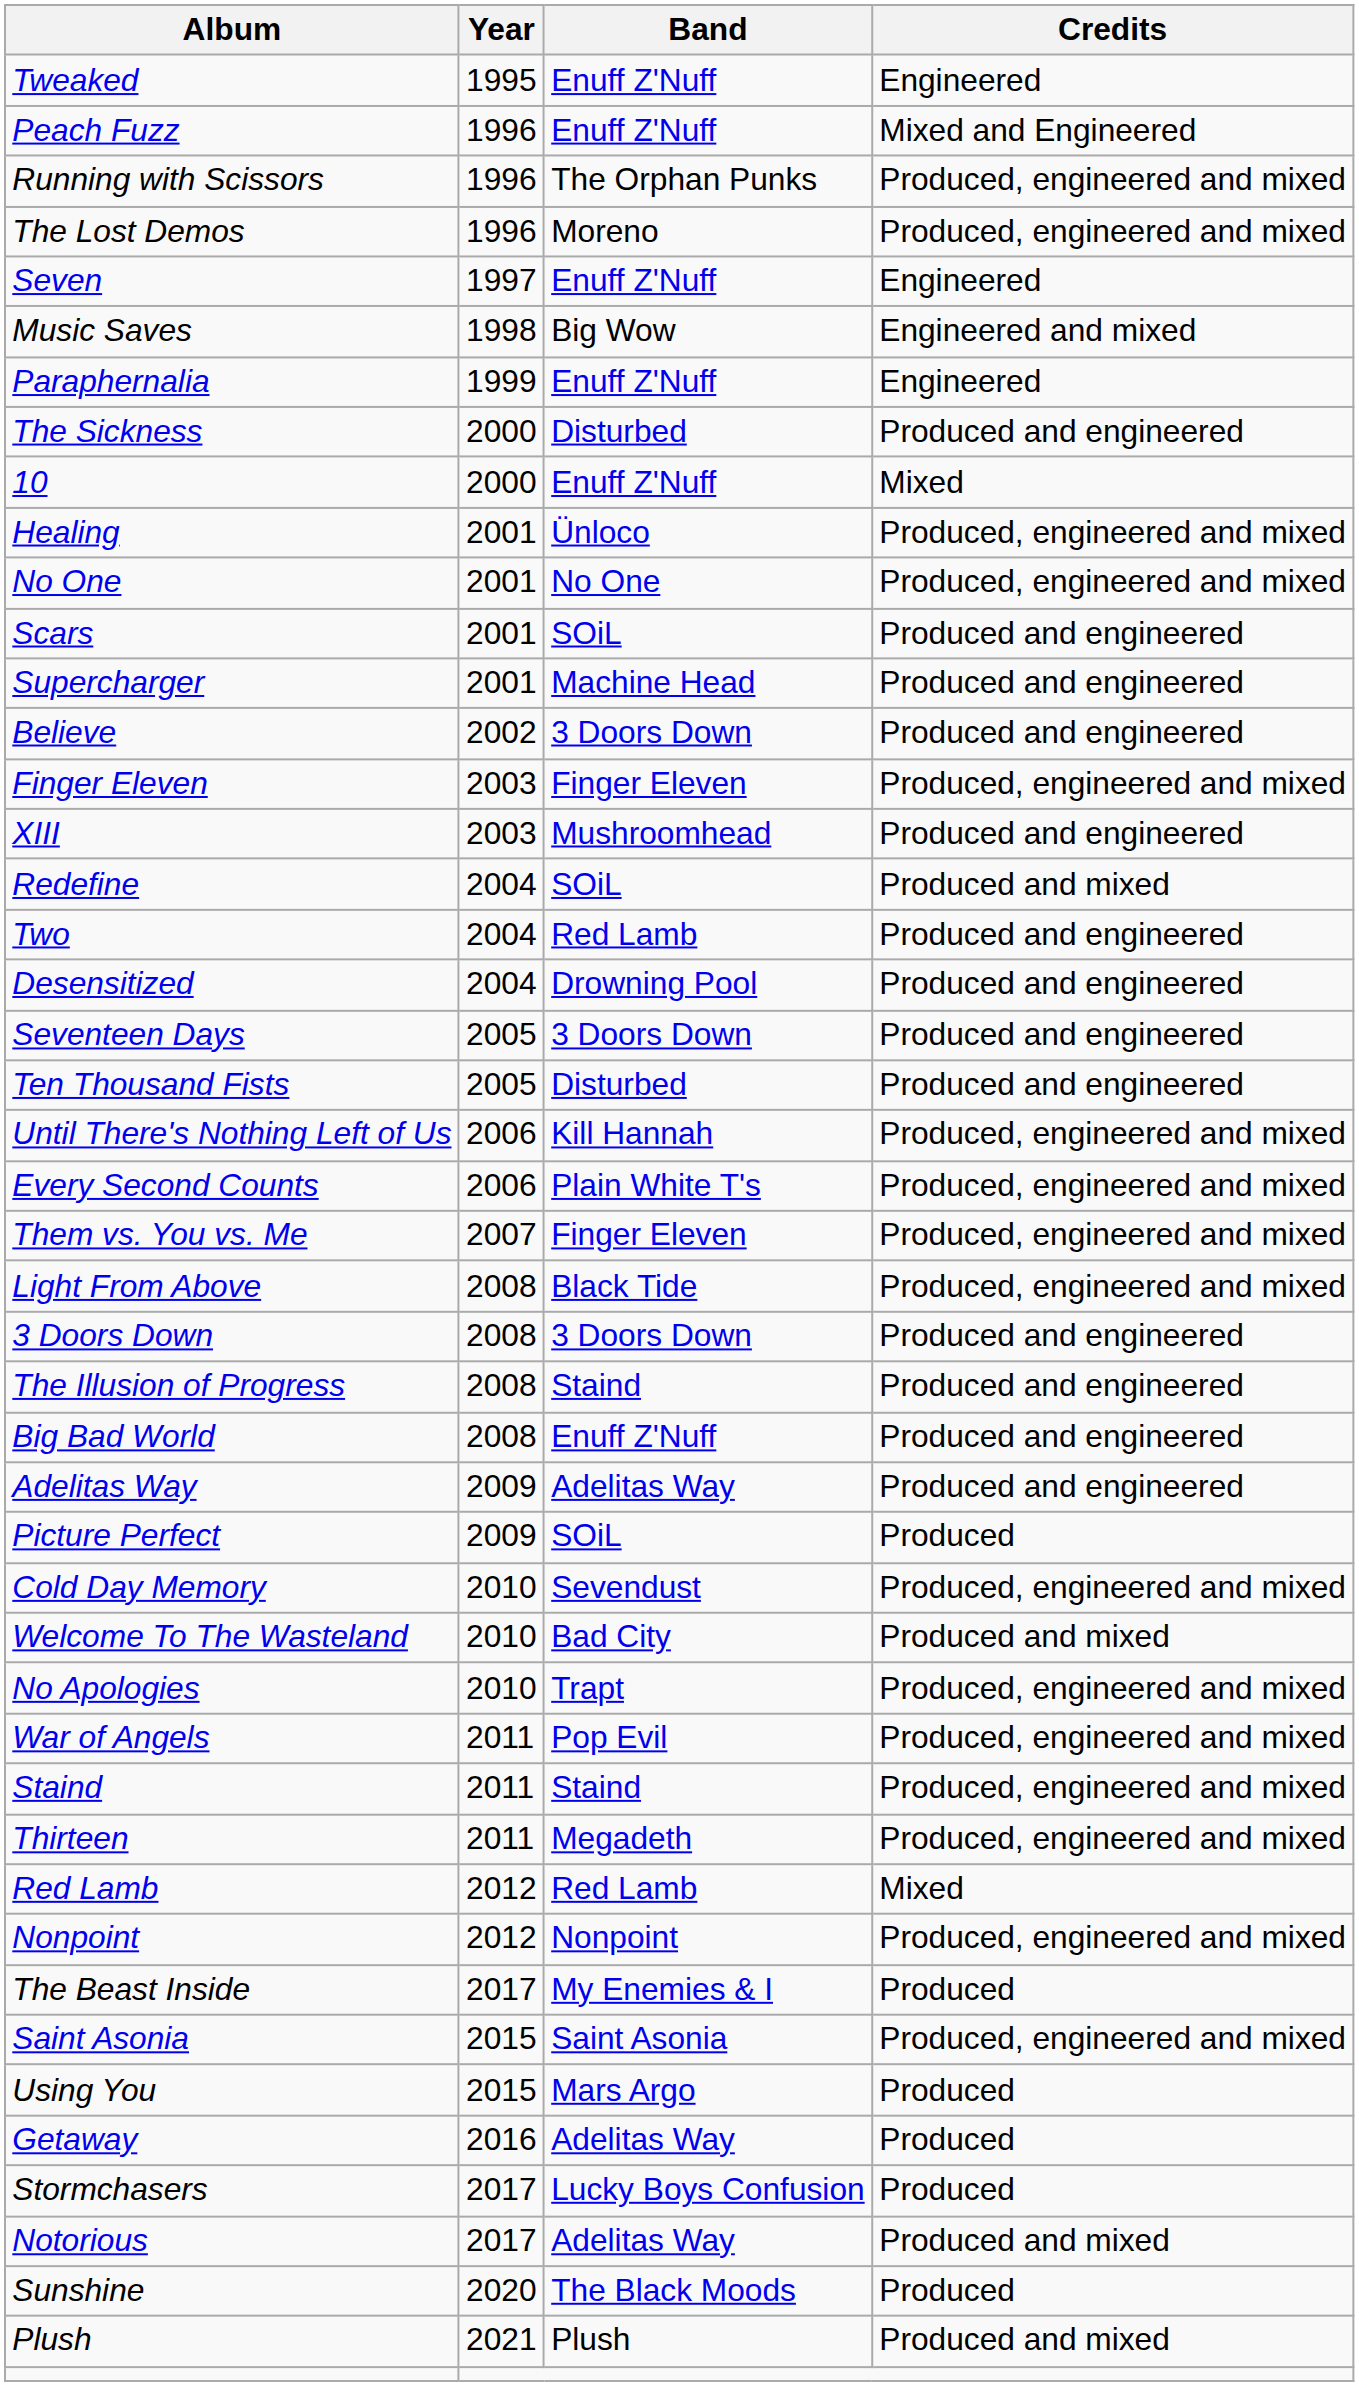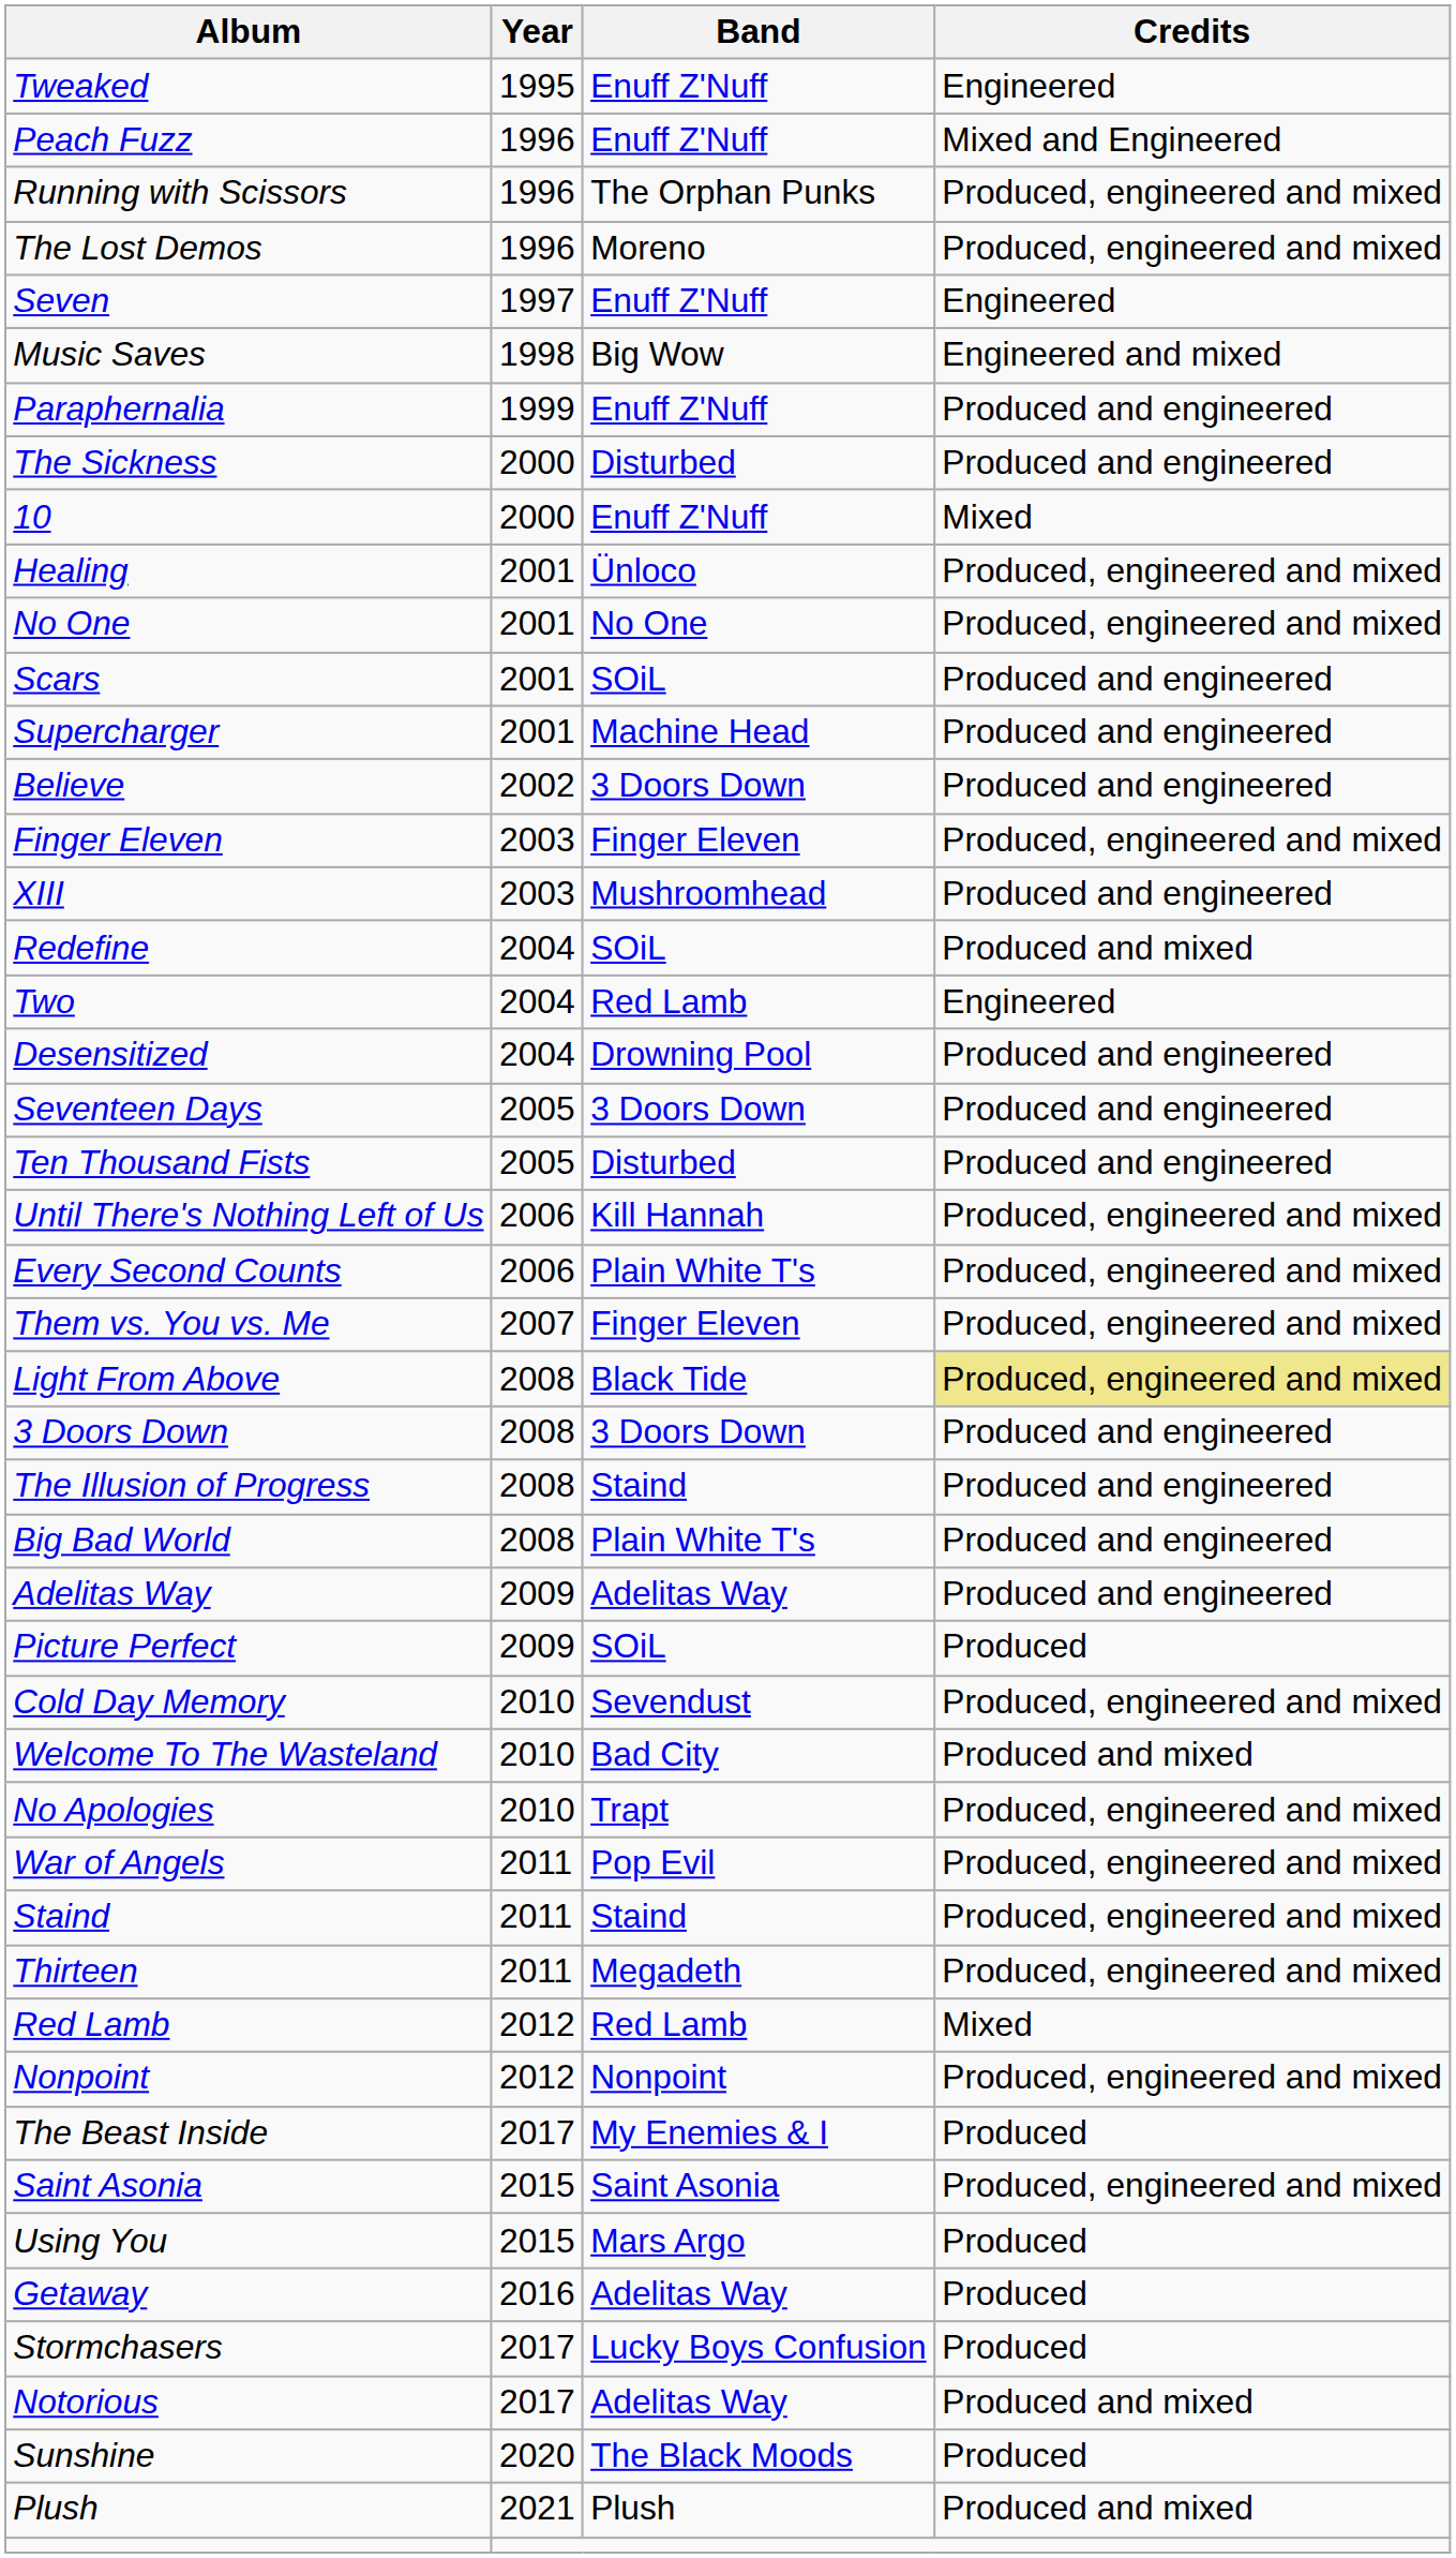 <table class="wikitable sortable">
 <tr>
 <th>Album</th>
 <th>Year</th>
 <th>Band</th>
 <th>Credits</th>
 </tr>
 <tr>
 <td><em><a href='#'>Tweaked</a></em></td>
 <td>1995</td>
 <td><a href='#'>Enuff Z'Nuff</a></td>
 <td>Engineered</td>
 </tr>
 <tr>
 <td><em><a href='#'>Peach Fuzz</a></em></td>
 <td>1996</td>
 <td><a href='#'>Enuff Z'Nuff</a></td>
 <td>Mixed and Engineered</td>
 </tr>
 <tr>
 <td><em>Running with Scissors</em></td>
 <td>1996</td>
 <td>The Orphan Punks</td>
 <td>Produced, engineered and mixed</td>
 </tr>
 <tr>
 <td><em>The Lost Demos</em></td>
 <td>1996</td>
 <td>Moreno</td>
 <td>Produced, engineered and mixed</td>
 </tr>
 <tr>
 <td><em><a href='#'>Seven</a></em></td>
 <td>1997</td>
 <td><a href='#'>Enuff Z'Nuff</a></td>
 <td>Engineered</td>
 </tr>
 <tr>
 <td><em>Music Saves</em></td>
 <td>1998</td>
 <td>Big Wow</td>
 <td>Engineered and mixed</td>
 </tr>
 <tr>
 <td><em><a href='#'>Paraphernalia</a></em></td>
 <td>1999</td>
 <td><a href='#'>Enuff Z'Nuff</a></td>
-<td>Engineered</td>
+<td>Produced and engineered</td>
 </tr>
 <tr>
 <td><em><a href='#'>The Sickness</a></em></td>
 <td>2000</td>
 <td><a href='#'>Disturbed</a></td>
 <td>Produced and engineered</td>
 </tr>
 <tr>
 <td><em><a href='#'>10</a></em></td>
 <td>2000</td>
 <td><a href='#'>Enuff Z'Nuff</a></td>
 <td>Mixed</td>
 </tr>
 <tr>
 <td><em><a href='#'>Healing</a></em></td>
 <td>2001</td>
 <td><a href='#'>Ünloco</a></td>
 <td>Produced, engineered and mixed</td>
 </tr>
 <tr>
 <td><em><a href='#'>No One</a></em></td>
 <td>2001</td>
 <td><a href='#'>No One</a></td>
 <td>Produced, engineered and mixed</td>
 </tr>
 <tr>
 <td><em><a href='#'>Scars</a></em></td>
 <td>2001</td>
 <td><a href='#'>SOiL</a></td>
 <td>Produced and engineered</td>
 </tr>
 <tr>
 <td><em><a href='#'>Supercharger</a></em></td>
 <td>2001</td>
 <td><a href='#'>Machine Head</a></td>
 <td>Produced and engineered</td>
 </tr>
 <tr>
 <td><em><a href='#'>Believe</a></em></td>
 <td>2002</td>
 <td><a href='#'>3 Doors Down</a></td>
 <td>Produced and engineered</td>
 </tr>
 <tr>
 <td><em><a href='#'>Finger Eleven</a></em></td>
 <td>2003</td>
 <td><a href='#'>Finger Eleven</a></td>
 <td>Produced, engineered and mixed</td>
 </tr>
 <tr>
 <td><em><a href='#'>XIII</a></em></td>
 <td>2003</td>
 <td><a href='#'>Mushroomhead</a></td>
 <td>Produced and engineered</td>
 </tr>
 <tr>
 <td><em><a href='#'>Redefine</a></em></td>
 <td>2004</td>
 <td><a href='#'>SOiL</a></td>
 <td>Produced and mixed</td>
 </tr>
 <tr>
 <td><em><a href='#'>Two</a></em></td>
 <td>2004</td>
 <td><a href='#'>Red Lamb</a></td>
-<td>Produced and engineered</td>
+<td>Engineered</td>
 </tr>
 <tr>
 <td><em><a href='#'>Desensitized</a></em></td>
 <td>2004</td>
 <td><a href='#'>Drowning Pool</a></td>
 <td>Produced and engineered</td>
 </tr>
 <tr>
 <td><em><a href='#'>Seventeen Days</a></em></td>
 <td>2005</td>
 <td><a href='#'>3 Doors Down</a></td>
 <td>Produced and engineered</td>
 </tr>
 <tr>
 <td><em><a href='#'>Ten Thousand Fists</a></em></td>
 <td>2005</td>
 <td><a href='#'>Disturbed</a></td>
 <td>Produced and engineered</td>
 </tr>
 <tr>
 <td><em><a href='#'>Until There's Nothing Left of Us</a></em></td>
 <td>2006</td>
 <td><a href='#'>Kill Hannah</a></td>
 <td>Produced, engineered and mixed</td>
 </tr>
 <tr>
 <td><em><a href='#'>Every Second Counts</a></em></td>
 <td>2006</td>
 <td><a href='#'>Plain White T's</a></td>
 <td>Produced, engineered and mixed</td>
 </tr>
 <tr>
 <td><em><a href='#'>Them vs. You vs. Me</a></em></td>
 <td>2007</td>
 <td><a href='#'>Finger Eleven</a></td>
 <td>Produced, engineered and mixed</td>
 </tr>
 <tr>
 <td><em><a href='#'>Light From Above</a></em></td>
 <td>2008</td>
 <td><a href='#'>Black Tide</a></td>
-<td>Produced, engineered and mixed</td>
+<td style="background: khaki;">Produced, engineered and mixed</td>
 </tr>
 <tr>
 <td><em><a href='#'>3 Doors Down</a></em></td>
 <td>2008</td>
 <td><a href='#'>3 Doors Down</a></td>
 <td>Produced and engineered</td>
 </tr>
 <tr>
 <td><em><a href='#'>The Illusion of Progress</a></em></td>
 <td>2008</td>
 <td><a href='#'>Staind</a></td>
 <td>Produced and engineered</td>
 </tr>
 <tr>
 <td><em><a href='#'>Big Bad World</a></em></td>
 <td>2008</td>
-<td><a href='#'>Enuff Z'Nuff</a></td>
+<td><a href='#'>Plain White T's</a></td>
 <td>Produced and engineered</td>
 </tr>
 <tr>
 <td><em><a href='#'>Adelitas Way</a></em></td>
 <td>2009</td>
 <td><a href='#'>Adelitas Way</a></td>
 <td>Produced and engineered</td>
 </tr>
 <tr>
 <td><em><a href='#'>Picture Perfect</a></em></td>
 <td>2009</td>
 <td><a href='#'>SOiL</a></td>
 <td>Produced</td>
 </tr>
 <tr>
 <td><em><a href='#'>Cold Day Memory</a></em></td>
 <td>2010</td>
 <td><a href='#'>Sevendust</a></td>
 <td>Produced, engineered and mixed</td>
 </tr>
 <tr>
 <td><em><a href='#'>Welcome To The Wasteland</a></em></td>
 <td>2010</td>
 <td><a href='#'>Bad City</a></td>
 <td>Produced and mixed</td>
 </tr>
 <tr>
 <td><em><a href='#'>No Apologies</a></em></td>
 <td>2010</td>
 <td><a href='#'>Trapt</a></td>
 <td>Produced, engineered and mixed</td>
 </tr>
 <tr>
 <td><em><a href='#'>War of Angels</a></em></td>
 <td>2011</td>
 <td><a href='#'>Pop Evil</a></td>
 <td>Produced, engineered and mixed</td>
 </tr>
 <tr>
 <td><em><a href='#'>Staind</a></em></td>
 <td>2011</td>
 <td><a href='#'>Staind</a></td>
 <td>Produced, engineered and mixed</td>
 </tr>
 <tr>
 <td><em><a href='#'>Thirteen</a></em></td>
 <td>2011</td>
 <td><a href='#'>Megadeth</a></td>
 <td>Produced, engineered and mixed</td>
 </tr>
 <tr>
 <td><em><a href='#'>Red Lamb</a></em></td>
 <td>2012</td>
 <td><a href='#'>Red Lamb</a></td>
 <td>Mixed</td>
 </tr>
 <tr>
 <td><em><a href='#'>Nonpoint</a></em></td>
 <td>2012</td>
 <td><a href='#'>Nonpoint</a></td>
 <td>Produced, engineered and mixed</td>
 </tr>
 <tr c|>
 <td><em>The Beast Inside</em></td>
 <td>2017</td>
 <td><a href='#'>My Enemies & I</a></td>
 <td>Produced</td>
 </tr>
 <tr>
 <td><em><a href='#'>Saint Asonia</a></em></td>
 <td>2015</td>
 <td><a href='#'>Saint Asonia</a></td>
 <td>Produced, engineered and mixed</td>
 </tr>
 <tr>
 <td><em>Using You</em></td>
 <td>2015</td>
 <td><a href='#'>Mars Argo</a></td>
 <td>Produced</td>
 </tr>
 <tr>
 <td><em><a href='#'>Getaway</a></em></td>
 <td>2016</td>
 <td><a href='#'>Adelitas Way</a></td>
 <td>Produced</td>
 </tr>
 <tr>
 <td><em>Stormchasers</em></td>
 <td>2017</td>
 <td><a href='#'>Lucky Boys Confusion</a></td>
 <td>Produced</td>
 </tr>
 <tr>
 <td><em><a href='#'>Notorious</a></em></td>
 <td>2017</td>
 <td><a href='#'>Adelitas Way</a></td>
 <td>Produced and mixed</td>
 </tr>
 <tr>
 <td><em>Sunshine</em></td>
 <td>2020</td>
 <td><a href='#'>The Black Moods</a></td>
 <td>Produced</td>
 </tr>
 <tr>
 <td><em>Plush</em></td>
 <td>2021</td>
 <td>Plush</td>
 <td>Produced and mixed</td>
 </tr>
 <tr>
 <td></td>
 </tr>
 </table>
